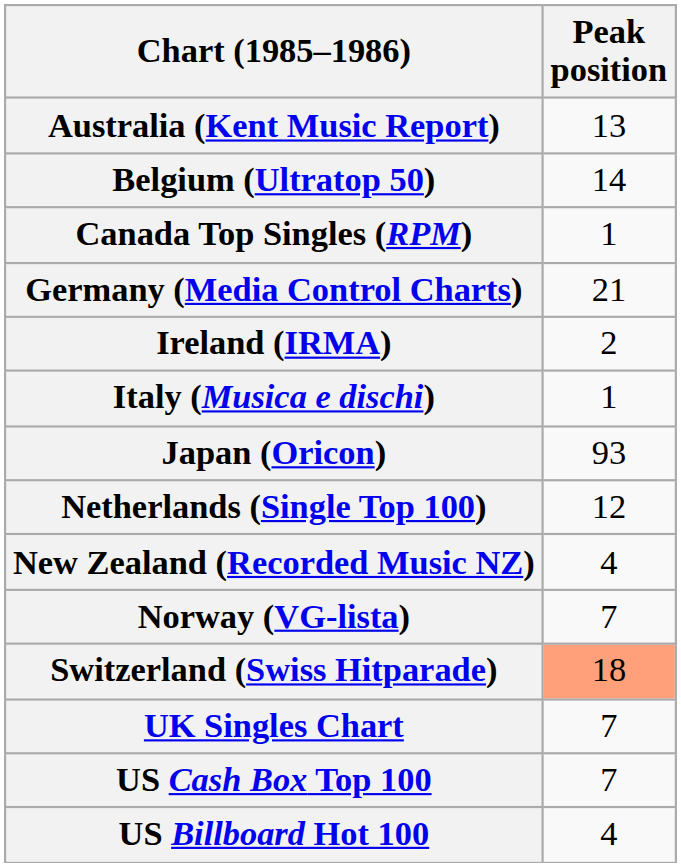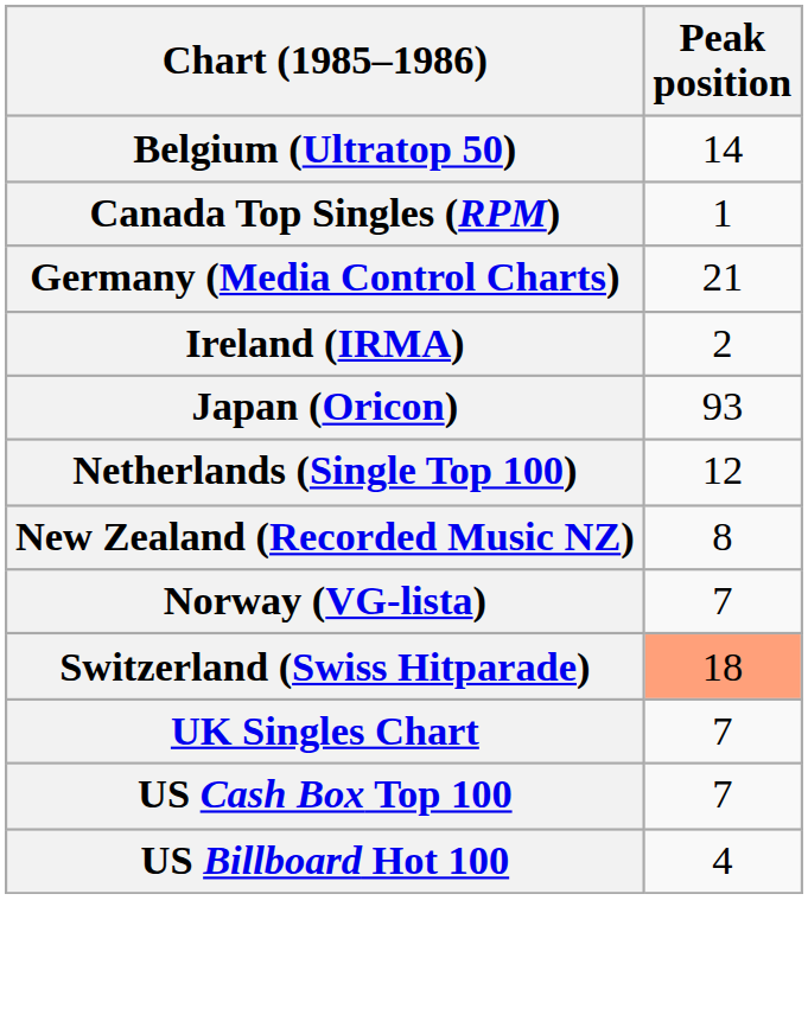 <table class="wikitable sortable plainrowheaders" style="text-align:center">
 <tr>
 <th scope="col">Chart (1985–1986)</th>
 <th scope="col">Peak<br>position</th>
-</tr>
-<tr>
-<th scope="row">Australia (<a href='#'>Kent Music Report</a>)</th>
-<td>13</td>
 </tr>
 <tr>
 <th scope="row">Belgium (<a href='#'>Ultratop 50</a>)</th>
 <td>14</td>
 </tr>
 <tr>
 <th scope="row">Canada Top Singles (<em><a href='#'>RPM</a></em>)</th>
 <td>1</td>
 </tr>
 <tr>
 <th scope="row">Germany (<a href='#'>Media Control Charts</a>)</th>
 <td>21</td>
 </tr>
 <tr>
 <th scope="row">Ireland (<a href='#'>IRMA</a>)</th>
 <td>2</td>
 </tr>
 <tr>
-<th scope="row">Italy (<em><a href='#'>Musica e dischi</a></em>)</th>
-<td>1</td>
-</tr>
-<tr>
 <th scope="row">Japan (<a href='#'>Oricon</a>)</th>
 <td>93</td>
 </tr>
 <tr>
 <th scope="row">Netherlands (<a href='#'>Single Top 100</a>)</th>
 <td>12</td>
 </tr>
 <tr>
 <th scope="row">New Zealand (<a href='#'>Recorded Music NZ</a>)</th>
-<td>4</td>
+<td>8</td>
 </tr>
 <tr>
 <th scope="row">Norway (<a href='#'>VG-lista</a>)</th>
 <td>7</td>
 </tr>
 <tr>
 <th scope="row">Switzerland (<a href='#'>Swiss Hitparade</a>)</th>
 <td style="background: lightsalmon;">18</td>
 </tr>
 <tr>
 <th scope="row"><a href='#'>UK Singles Chart</a></th>
 <td>7</td>
 </tr>
 <tr>
 <th scope="row">US <a href='#'><em>Cash Box</em> Top 100</a></th>
 <td>7</td>
 </tr>
 <tr>
 <th scope="row">US <a href='#'><em>Billboard</em> Hot 100</a></th>
 <td>4</td>
 </tr>
 </table>
